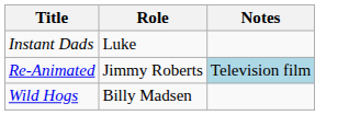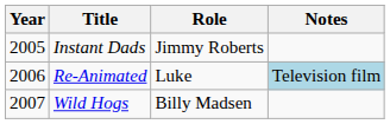 <table class="wikitable sortable">
 <tr>
+<th>Year</th>
 <th>Title</th>
 <th>Role</th>
 <th>Notes</th>
 </tr>
 <tr>
+<td>2005</td>
 <td><em>Instant Dads</em></td>
-<td>Luke</td>
+<td>Jimmy Roberts</td>
 <td></td>
 </tr>
 <tr>
+<td>2006</td>
 <td><em><a href='#'>Re-Animated</a></em></td>
-<td>Jimmy Roberts</td>
+<td>Luke</td>
 <td style="background: lightblue;">Television film</td>
 </tr>
 <tr>
+<td>2007</td>
 <td><em><a href='#'>Wild Hogs</a></em></td>
 <td>Billy Madsen</td>
 <td></td>
 </tr>
 </table>
